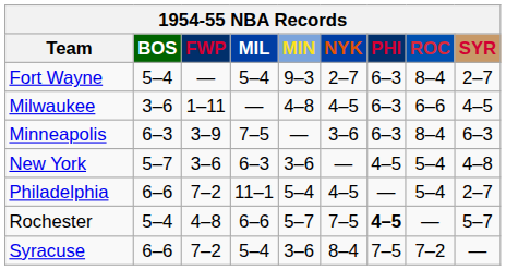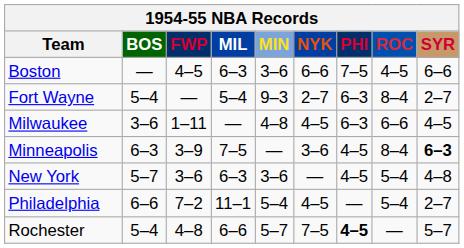 <table class="wikitable" style="font-size:95%; text-align:center;">
 <tr>
 <th colspan=9>1954-55 NBA Records</th>
 </tr>
 <tr>
 <th width=100>Team</th>
 <th style="background:#006400;color:#FFFFFF;width=35">BOS</th>
 <th style="background:#012F6B;color:#D40032;width=35">FWP</th>
 <th style="background:#003EA4;color:#FFFFFF;width=35">MIL</th>
 <th style="background:#7BA4DB;color:#FBE122;width=35">MIN</th>
 <th style="background:#003EA4;color:#E45206;width=35">NYK</th>
 <th style="background:#012F6B;color:#D50033;width=35">PHI</th>
 <th style="background:#0050B0;color:#D82A3C;width=35">ROC</th>
 <th style="background:#C79968;color:#D20032;width=35">SYR</th>
+</tr>
+<tr>
+<td style="text-align:left;"><a href='#'>Boston</a></td>
+<td>—</td>
+<td>4–5</td>
+<td>6–3</td>
+<td>3–6</td>
+<td>6–6</td>
+<td>7–5</td>
+<td>4–5</td>
+<td>6–6</td>
 </tr>
 <tr>
 <td style="text-align:left;"><a href='#'>Fort Wayne</a></td>
 <td>5–4</td>
 <td>—</td>
 <td>5–4</td>
 <td>9–3</td>
 <td>2–7</td>
 <td>6–3</td>
 <td>8–4</td>
 <td>2–7</td>
 </tr>
 <tr>
 <td style="text-align:left;"><a href='#'>Milwaukee</a></td>
 <td>3–6</td>
 <td>1–11</td>
 <td>—</td>
 <td>4–8</td>
 <td>4–5</td>
 <td>6–3</td>
 <td>6–6</td>
 <td>4–5</td>
 </tr>
 <tr>
 <td style="text-align:left;"><a href='#'>Minneapolis</a></td>
 <td>6–3</td>
 <td>3–9</td>
 <td>7–5</td>
 <td>—</td>
 <td>3–6</td>
-<td>6–3</td>
+<td>4–5</td>
 <td>8–4</td>
-<td>6–3</td>
+<td><strong>6–3</strong></td>
 </tr>
 <tr>
 <td style="text-align:left;"><a href='#'>New York</a></td>
 <td>5–7</td>
 <td>3–6</td>
 <td>6–3</td>
 <td>3–6</td>
 <td>—</td>
 <td>4–5</td>
 <td>5–4</td>
 <td>4–8</td>
 </tr>
 <tr>
 <td style="text-align:left;"><a href='#'>Philadelphia</a></td>
 <td>6–6</td>
 <td>7–2</td>
 <td>11–1</td>
 <td>5–4</td>
 <td>4–5</td>
 <td>—</td>
 <td>5–4</td>
 <td>2–7</td>
 </tr>
 <tr>
 <td style="text-align:left;">Rochester</td>
 <td>5–4</td>
 <td>4–8</td>
 <td>6–6</td>
 <td>5–7</td>
 <td>7–5</td>
 <td><strong>4–5</strong></td>
 <td>—</td>
 <td>5–7</td>
 </tr>
-<tr>
-<td style="text-align:left;"><a href='#'>Syracuse</a></td>
-<td>6–6</td>
-<td>7–2</td>
-<td>5–4</td>
-<td>3–6</td>
-<td>8–4</td>
-<td>7–5</td>
-<td>7–2</td>
-<td>—</td>
-</tr>
 </table>
